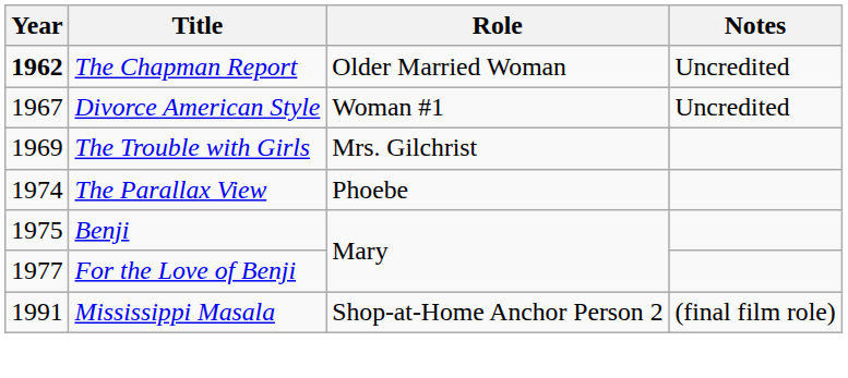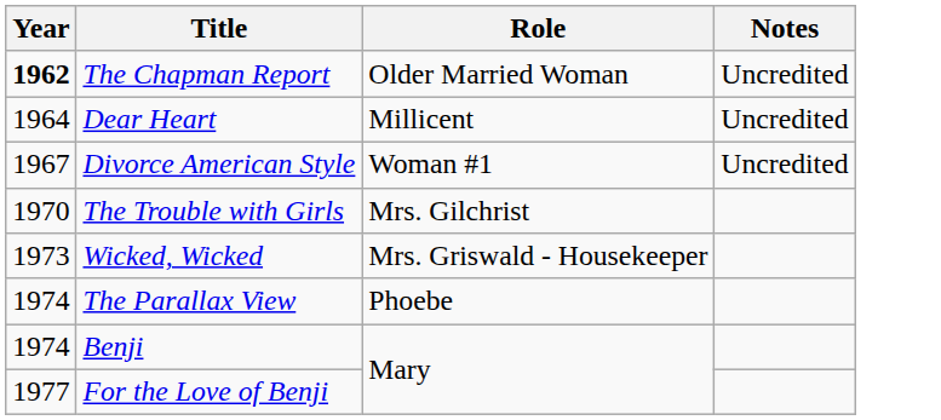 <table class="wikitable">
 <tr>
 <th>Year</th>
 <th>Title</th>
 <th>Role</th>
 <th>Notes</th>
 </tr>
 <tr>
 <td><strong>1962</strong></td>
 <td><em><a href='#'>The Chapman Report</a></em></td>
 <td>Older Married Woman</td>
 <td>Uncredited</td>
 </tr>
 <tr>
+<td>1964</td>
+<td><em><a href='#'>Dear Heart</a></em></td>
+<td>Millicent</td>
+<td>Uncredited</td>
+</tr>
+<tr>
 <td>1967</td>
 <td><em><a href='#'>Divorce American Style</a></em></td>
 <td>Woman #1</td>
 <td>Uncredited</td>
 </tr>
 <tr>
-<td>1969</td>
+<td>1970</td>
 <td><em><a href='#'>The Trouble with Girls</a></em></td>
 <td>Mrs. Gilchrist</td>
+<td></td>
+</tr>
+<tr>
+<td>1973</td>
+<td><em><a href='#'>Wicked, Wicked</a></em></td>
+<td>Mrs. Griswald - Housekeeper</td>
 <td></td>
 </tr>
 <tr>
 <td>1974</td>
 <td><em><a href='#'>The Parallax View</a></em></td>
 <td>Phoebe</td>
 <td></td>
 </tr>
 <tr>
-<td>1975</td>
+<td>1974</td>
 <td><em><a href='#'>Benji</a></em></td>
 <td rowspan="2">Mary</td>
 <td></td>
 </tr>
 <tr>
 <td>1977</td>
 <td><em><a href='#'>For the Love of Benji</a></em></td>
 <td></td>
 </tr>
-<tr>
-<td>1991</td>
-<td><em><a href='#'>Mississippi Masala</a></em></td>
-<td>Shop-at-Home Anchor Person 2</td>
-<td>(final film role)</td>
-</tr>
 </table>
